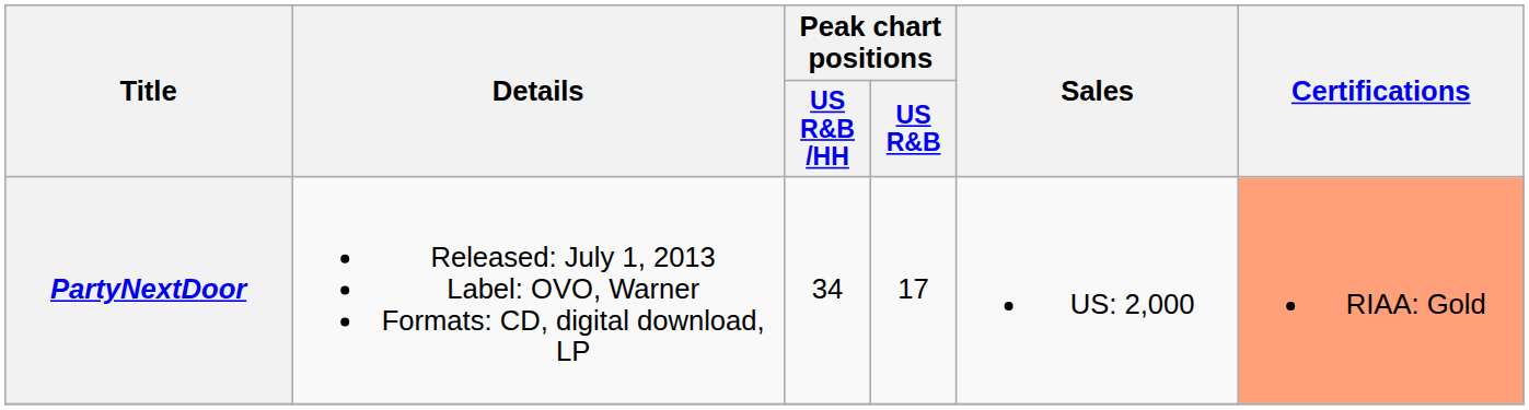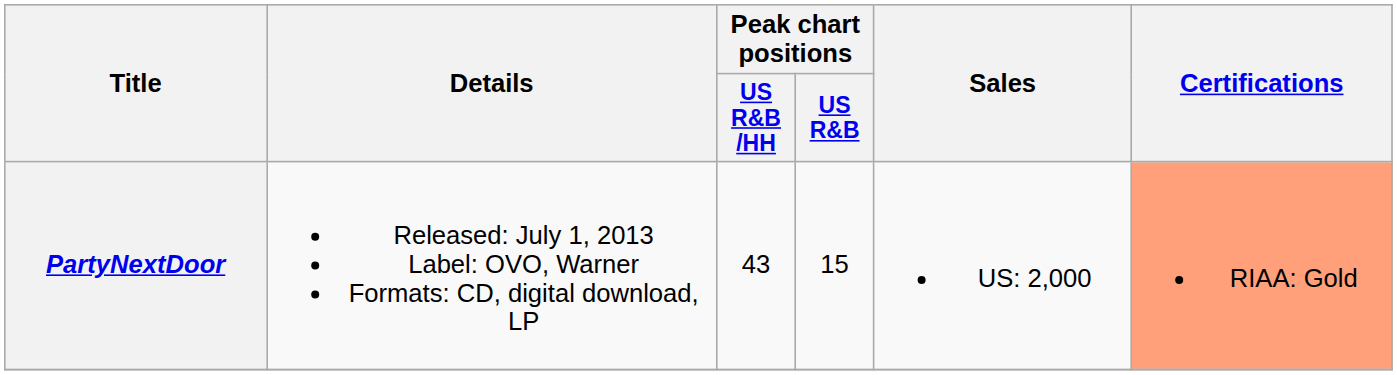 <table class="wikitable plainrowheaders" style="text-align:center;">
 <tr>
 <th scope="col" rowspan="2" style="width:10em;">Title</th>
 <th scope="col" rowspan="2" style="width:18em;">Details</th>
 <th scope="col" colspan="2">Peak chart positions</th>
 <th scope="col" rowspan="2" style="width:10em;">Sales</th>
 <th scope="col" rowspan="2" style="width:10em;"><a href='#'>Certifications</a></th>
 </tr>
 <tr>
 <th scope="col" style="width:3em;font-size:90%;"><a href='#'>US<br>R&B<br>/HH</a><br></th>
 <th scope="col" style="width:3em;font-size:90%;"><a href='#'>US<br>R&B</a><br></th>
 </tr>
 <tr>
 <th scope="row"><em><a href='#'>PartyNextDoor</a></em></th>
 <td><br><ul><li>Released: July 1, 2013</li><li>Label: OVO, Warner</li><li>Formats: CD, digital download, LP</li></ul></td>
-<td>34</td>
-<td>17</td>
+<td>43</td>
+<td>15</td>
 <td><br><ul><li>US: 2,000</li></ul></td>
 <td style="background: lightsalmon;"><br><ul><li>RIAA: Gold</li></ul></td>
 </tr>
 <tr>
 </tr>
 </table>
